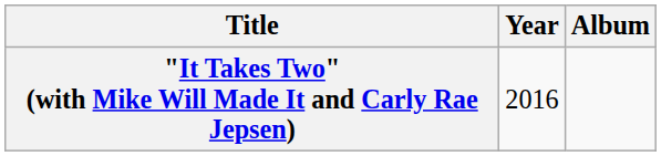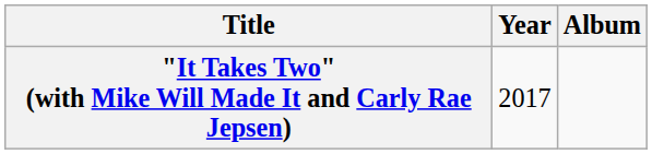 <table class="wikitable plainrowheaders" style="text-align:center;">
 <tr>
 <th scope="col" style="width:18em;">Title</th>
 <th scope="col" style="width:1em;">Year</th>
 <th scope="col">Album</th>
 </tr>
 <tr>
 <th scope="row">"<a href='#'>It Takes Two</a>"<br><span>(with <a href='#'>Mike Will Made It</a> and <a href='#'>Carly Rae Jepsen</a>)</span></th>
-<td>2016</td>
+<td>2017</td>
 <td></td>
 </tr>
 </table>
